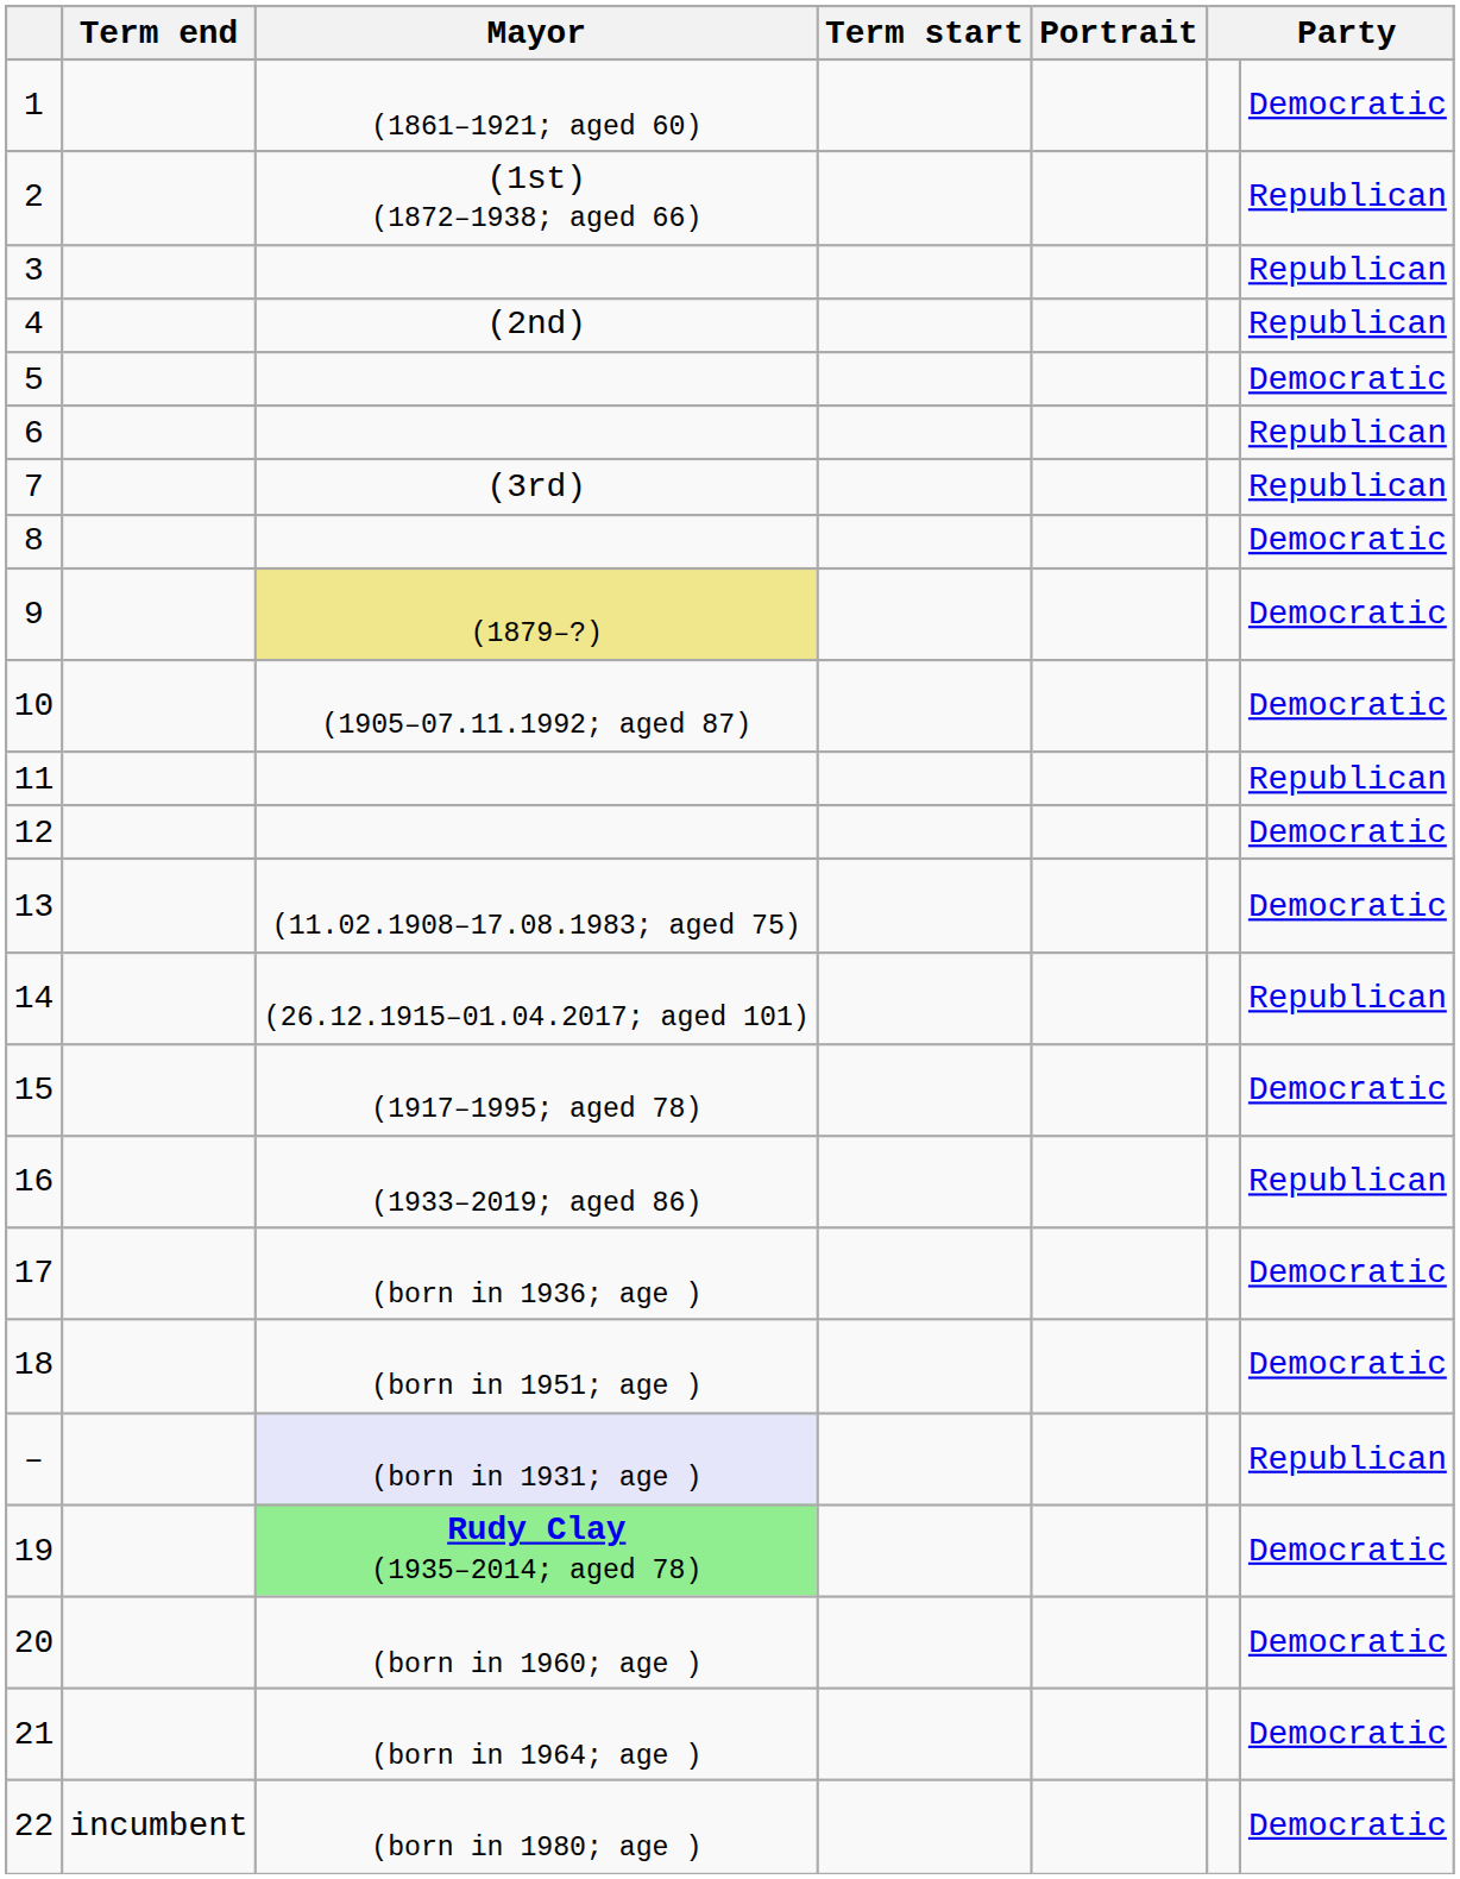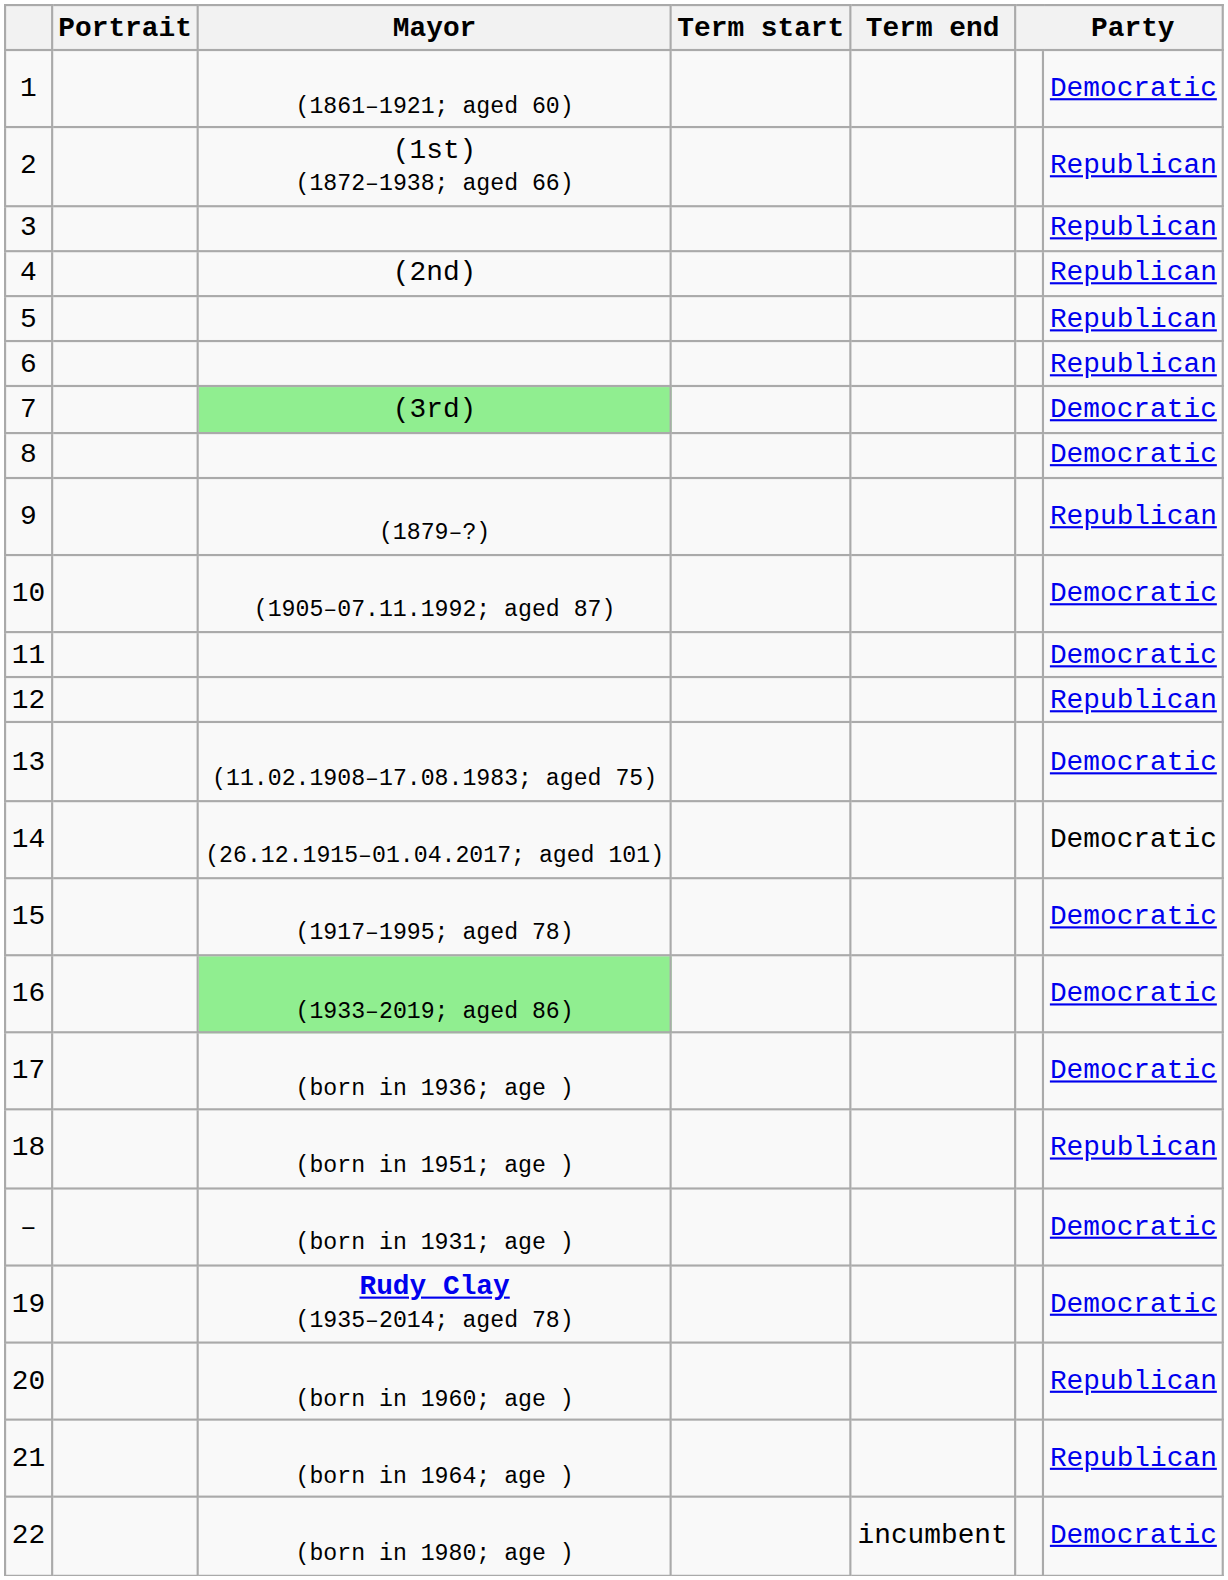 <table class="wikitable sortable">
 <tr>
 <th align=center></th>
-<th>Term end</th>
+<th>Portrait</th>
 <th>Mayor</th>
 <th>Term start</th>
-<th>Portrait</th>
+<th>Term end</th>
 <th class=unsortable> </th>
 <th style="border-left-style:hidden;padding:0.1em 0em">Party</th>
 </tr>
 <tr>
 <td align=center>1</td>
-<td align=center></td>
+<td></td>
 <td align=center><strong></strong><br><small>(1861–1921; aged 60)</small></td>
 <td align=center></td>
-<td></td>
+<td align=center></td>
 <td bgcolor=></td>
 <td><a href='#'>Democratic</a></td>
 </tr>
 <tr>
 <td align=center>2</td>
-<td align=center></td>
+<td></td>
 <td align=center><strong></strong> (1st)<br><small>(1872–1938; aged 66)</small></td>
 <td align=center></td>
-<td></td>
+<td align=center></td>
 <td bgcolor=></td>
 <td><a href='#'>Republican</a></td>
 </tr>
 <tr>
 <td align=center>3</td>
-<td align=center></td>
+<td></td>
 <td align=center><strong></strong></td>
 <td align=center></td>
-<td></td>
+<td align=center></td>
 <td bgcolor=></td>
 <td><a href='#'>Republican</a></td>
 </tr>
 <tr>
 <td align=center>4</td>
-<td align=center></td>
+<td></td>
 <td align=center><strong></strong> (2nd)</td>
 <td align=center></td>
-<td></td>
+<td align=center></td>
 <td bgcolor=></td>
 <td><a href='#'>Republican</a></td>
 </tr>
 <tr>
 <td align=center>5</td>
-<td align=center></td>
+<td></td>
 <td align=center><strong></strong></td>
 <td align=center></td>
-<td></td>
+<td align=center></td>
 <td bgcolor=></td>
-<td><a href='#'>Democratic</a></td>
+<td><a href='#'>Republican</a></td>
 </tr>
 <tr>
 <td align=center>6</td>
-<td align=center></td>
+<td></td>
 <td align=center><strong></strong></td>
 <td align=center></td>
-<td></td>
+<td align=center></td>
 <td bgcolor=></td>
 <td><a href='#'>Republican</a></td>
 </tr>
 <tr>
 <td align=center>7</td>
+<td></td>
+<td align=center style="background: lightgreen;"><strong></strong> (3rd)</td>
 <td align=center></td>
-<td align=center><strong></strong> (3rd)</td>
 <td align=center></td>
-<td></td>
 <td bgcolor=></td>
-<td><a href='#'>Republican</a></td>
+<td><a href='#'>Democratic</a></td>
 </tr>
 <tr>
 <td align=center>8</td>
-<td align=center></td>
+<td></td>
 <td align=center><strong></strong></td>
 <td align=center></td>
-<td></td>
+<td align=center></td>
 <td bgcolor=></td>
 <td><a href='#'>Democratic</a></td>
 </tr>
 <tr>
 <td align=center>9</td>
+<td></td>
+<td align=center><strong></strong><br><small>(1879–?)</small></td>
 <td align=center></td>
-<td align=center style="background: khaki;"><strong></strong><br><small>(1879–?)</small></td>
 <td align=center></td>
-<td></td>
 <td bgcolor=></td>
-<td><a href='#'>Democratic</a></td>
+<td><a href='#'>Republican</a></td>
 </tr>
 <tr>
 <td align=center>10</td>
-<td align=center></td>
+<td></td>
 <td align=center><strong></strong><br><small>(1905–07.11.1992; aged 87)</small></td>
 <td align=center></td>
-<td></td>
+<td align=center></td>
 <td bgcolor=></td>
 <td><a href='#'>Democratic</a></td>
 </tr>
 <tr>
 <td align=center>11</td>
-<td align=center></td>
+<td></td>
 <td align=center><strong></strong></td>
 <td align=center></td>
+<td align=center></td>
+<td bgcolor=></td>
+<td><a href='#'>Democratic</a></td>
+</tr>
+<tr>
+<td align=center>12</td>
 <td></td>
+<td align=center><strong></strong></td>
+<td align=center></td>
+<td align=center></td>
 <td bgcolor=></td>
 <td><a href='#'>Republican</a></td>
 </tr>
 <tr>
-<td align=center>12</td>
-<td align=center></td>
-<td align=center><strong></strong></td>
-<td align=center></td>
+<td align=center>13</td>
 <td></td>
-<td bgcolor=></td>
-<td><a href='#'>Democratic</a></td>
-</tr>
-<tr>
-<td align=center>13</td>
-<td align=center></td>
 <td align=center><strong></strong><br><small>(11.02.1908–17.08.1983; aged 75)</small></td>
 <td align=center></td>
-<td></td>
+<td align=center></td>
 <td bgcolor=></td>
 <td><a href='#'>Democratic</a></td>
 </tr>
 <tr>
 <td align=center>14</td>
-<td align=center></td>
+<td></td>
 <td align=center><strong></strong><br><small>(26.12.1915–01.04.2017; aged 101)</small></td>
 <td align=center></td>
-<td></td>
+<td align=center></td>
 <td bgcolor=></td>
-<td><a href='#'>Republican</a></td>
+<td>Democratic</td>
 </tr>
 <tr>
 <td align=center>15</td>
-<td align=center></td>
+<td></td>
 <td align=center><strong></strong><br><small>(1917–1995; aged 78)</small></td>
 <td align=center></td>
-<td></td>
+<td align=center></td>
 <td bgcolor=></td>
 <td><a href='#'>Democratic</a></td>
 </tr>
 <tr>
 <td align=center>16</td>
+<td></td>
+<td align=center style="background: lightgreen;"><strong></strong><br><small>(1933–2019; aged 86)</small></td>
 <td align=center></td>
-<td align=center><strong></strong><br><small>(1933–2019; aged 86)</small></td>
 <td align=center></td>
-<td></td>
 <td bgcolor=></td>
-<td><a href='#'>Republican</a></td>
+<td><a href='#'>Democratic</a></td>
 </tr>
 <tr>
 <td align=center>17</td>
-<td align=center></td>
+<td></td>
 <td align=center><strong></strong><br><small>(born in 1936; age )</small></td>
 <td align=center></td>
-<td></td>
+<td align=center></td>
 <td bgcolor=></td>
 <td><a href='#'>Democratic</a></td>
 </tr>
 <tr>
 <td align=center>18</td>
-<td align=center></td>
+<td></td>
 <td align=center><strong></strong><br><small>(born in 1951; age )</small></td>
 <td align=center></td>
+<td align=center></td>
+<td bgcolor=></td>
+<td><a href='#'>Republican</a></td>
+</tr>
+<tr>
+<td align=center>–</td>
 <td></td>
+<td align=center><strong></strong><br><small>(born in 1931; age )</small></td>
+<td align=center></td>
+<td align=center></td>
 <td bgcolor=></td>
 <td><a href='#'>Democratic</a></td>
 </tr>
 <tr>
-<td align=center>–</td>
+<td align=center>19</td>
+<td></td>
+<td align=center><strong><a href='#'>Rudy Clay</a></strong><br><small>(1935–2014; aged 78)</small></td>
 <td align=center></td>
-<td align=center style="background: lavender;"><strong></strong><br><small>(born in 1931; age )</small></td>
 <td align=center></td>
-<td></td>
-<td bgcolor=></td>
-<td><a href='#'>Republican</a></td>
-</tr>
-<tr>
-<td align=center>19</td>
-<td align=center></td>
-<td align=center style="background: lightgreen;"><strong><a href='#'>Rudy Clay</a></strong><br><small>(1935–2014; aged 78)</small></td>
-<td align=center></td>
-<td></td>
 <td bgcolor=></td>
 <td><a href='#'>Democratic</a></td>
 </tr>
 <tr>
 <td align=center>20</td>
-<td align=center></td>
+<td></td>
 <td align=center><strong></strong><br><small>(born in 1960; age )</small></td>
 <td align=center></td>
-<td></td>
+<td align=center></td>
 <td bgcolor=></td>
-<td><a href='#'>Democratic</a></td>
+<td><a href='#'>Republican</a></td>
 </tr>
 <tr>
 <td align=center>21</td>
-<td align=center></td>
+<td></td>
 <td align=center><strong></strong><br><small>(born in 1964; age )</small></td>
 <td align=center></td>
-<td></td>
+<td align=center></td>
 <td bgcolor=></td>
-<td><a href='#'>Democratic</a></td>
+<td><a href='#'>Republican</a></td>
 </tr>
 <tr>
 <td align=center>22</td>
-<td align=center>incumbent</td>
+<td></td>
 <td align=center><strong></strong><br><small>(born in 1980; age )</small></td>
 <td align=center></td>
-<td></td>
+<td align=center>incumbent</td>
 <td bgcolor=></td>
 <td><a href='#'>Democratic</a></td>
 </tr>
 </table>
